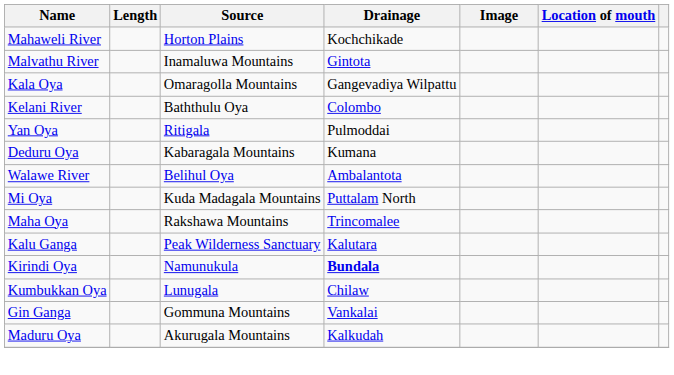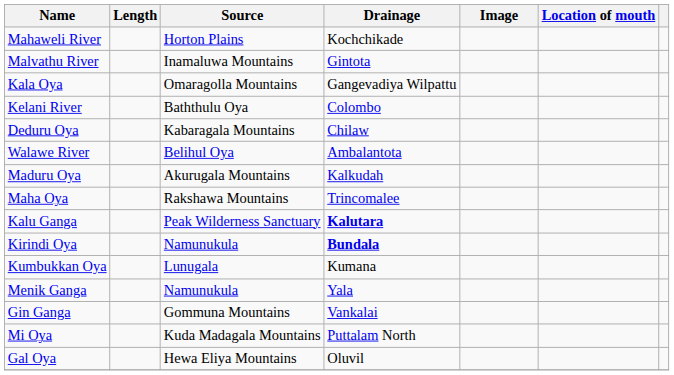 <table class="wikitable sortable static-row-numbers static-row-header-text">
 <tr>
 <th>Name</th>
 <th>Length</th>
 <th>Source</th>
 <th>Drainage</th>
 <th scope=col width=80px>Image</th>
 <th class="unsortable"><a href='#'>Location</a> of <a href='#'>mouth</a></th>
 <th class="unsortable"></th>
 </tr>
 <tr>
 <td><a href='#'>Mahaweli River</a></td>
 <td></td>
 <td><a href='#'>Horton Plains</a></td>
 <td>Kochchikade</td>
 <td></td>
 <td></td>
 <td></td>
 </tr>
 <tr>
 <td><a href='#'>Malvathu River</a></td>
 <td></td>
 <td>Inamaluwa Mountains</td>
 <td><a href='#'>Gintota</a></td>
 <td></td>
 <td></td>
 <td> </td>
 </tr>
 <tr>
 <td><a href='#'>Kala Oya</a></td>
 <td></td>
 <td>Omaragolla Mountains</td>
 <td>Gangevadiya Wilpattu</td>
 <td></td>
 <td></td>
 <td> </td>
 </tr>
 <tr>
 <td><a href='#'>Kelani River</a></td>
 <td></td>
 <td>Baththulu Oya</td>
 <td><a href='#'>Colombo</a></td>
 <td></td>
 <td></td>
 <td></td>
 </tr>
 <tr>
-<td><a href='#'>Yan Oya</a></td>
-<td></td>
-<td><a href='#'>Ritigala</a></td>
-<td>Pulmoddai</td>
-<td></td>
-<td></td>
-<td> </td>
-</tr>
-<tr>
 <td><a href='#'>Deduru Oya</a></td>
 <td></td>
 <td>Kabaragala Mountains</td>
-<td>Kumana</td>
+<td><a href='#'>Chilaw</a></td>
 <td></td>
 <td></td>
 <td> </td>
 </tr>
 <tr>
 <td><a href='#'>Walawe River</a></td>
 <td></td>
 <td><a href='#'>Belihul Oya</a></td>
 <td><a href='#'>Ambalantota</a></td>
 <td></td>
 <td></td>
 <td></td>
 </tr>
 <tr>
-<td><a href='#'>Mi Oya</a></td>
+<td><a href='#'>Maduru Oya</a></td>
 <td></td>
-<td>Kuda Madagala Mountains</td>
-<td><a href='#'>Puttalam</a> North</td>
+<td>Akurugala Mountains</td>
+<td><a href='#'>Kalkudah</a></td>
 <td></td>
 <td></td>
 <td> </td>
 </tr>
 <tr>
 <td><a href='#'>Maha Oya</a></td>
 <td></td>
 <td>Rakshawa Mountains</td>
 <td><a href='#'>Trincomalee</a></td>
 <td></td>
 <td></td>
 <td> </td>
 </tr>
 <tr>
 <td><a href='#'>Kalu Ganga</a></td>
 <td></td>
 <td><a href='#'>Peak Wilderness Sanctuary</a></td>
-<td><a href='#'>Kalutara</a></td>
+<td><strong><a href='#'>Kalutara</a></strong></td>
 <td></td>
 <td></td>
 <td> </td>
 </tr>
 <tr>
 <td><a href='#'>Kirindi Oya</a></td>
 <td></td>
 <td><a href='#'>Namunukula</a></td>
 <td><strong><a href='#'>Bundala</a></strong></td>
 <td></td>
 <td></td>
 <td> </td>
 </tr>
 <tr>
 <td><a href='#'>Kumbukkan Oya</a></td>
 <td></td>
 <td><a href='#'>Lunugala</a></td>
-<td><a href='#'>Chilaw</a></td>
+<td>Kumana</td>
+<td></td>
+<td></td>
+<td> </td>
+</tr>
+<tr>
+<td><a href='#'>Menik Ganga</a></td>
+<td></td>
+<td><a href='#'>Namunukula</a></td>
+<td><a href='#'>Yala</a></td>
 <td></td>
 <td></td>
 <td> </td>
 </tr>
 <tr>
 <td><a href='#'>Gin Ganga</a></td>
 <td></td>
 <td>Gommuna Mountains</td>
 <td><a href='#'>Vankalai</a></td>
 <td></td>
 <td></td>
 <td> </td>
 </tr>
 <tr>
-<td><a href='#'>Maduru Oya</a></td>
+<td><a href='#'>Mi Oya</a></td>
 <td></td>
-<td>Akurugala Mountains</td>
-<td><a href='#'>Kalkudah</a></td>
+<td>Kuda Madagala Mountains</td>
+<td><a href='#'>Puttalam</a> North</td>
+<td></td>
+<td></td>
+<td> </td>
+</tr>
+<tr>
+<td><a href='#'>Gal Oya</a></td>
+<td></td>
+<td>Hewa Eliya Mountains</td>
+<td>Oluvil</td>
 <td></td>
 <td></td>
 <td> </td>
 </tr>
 <tr>
 </tr>
 </table>
